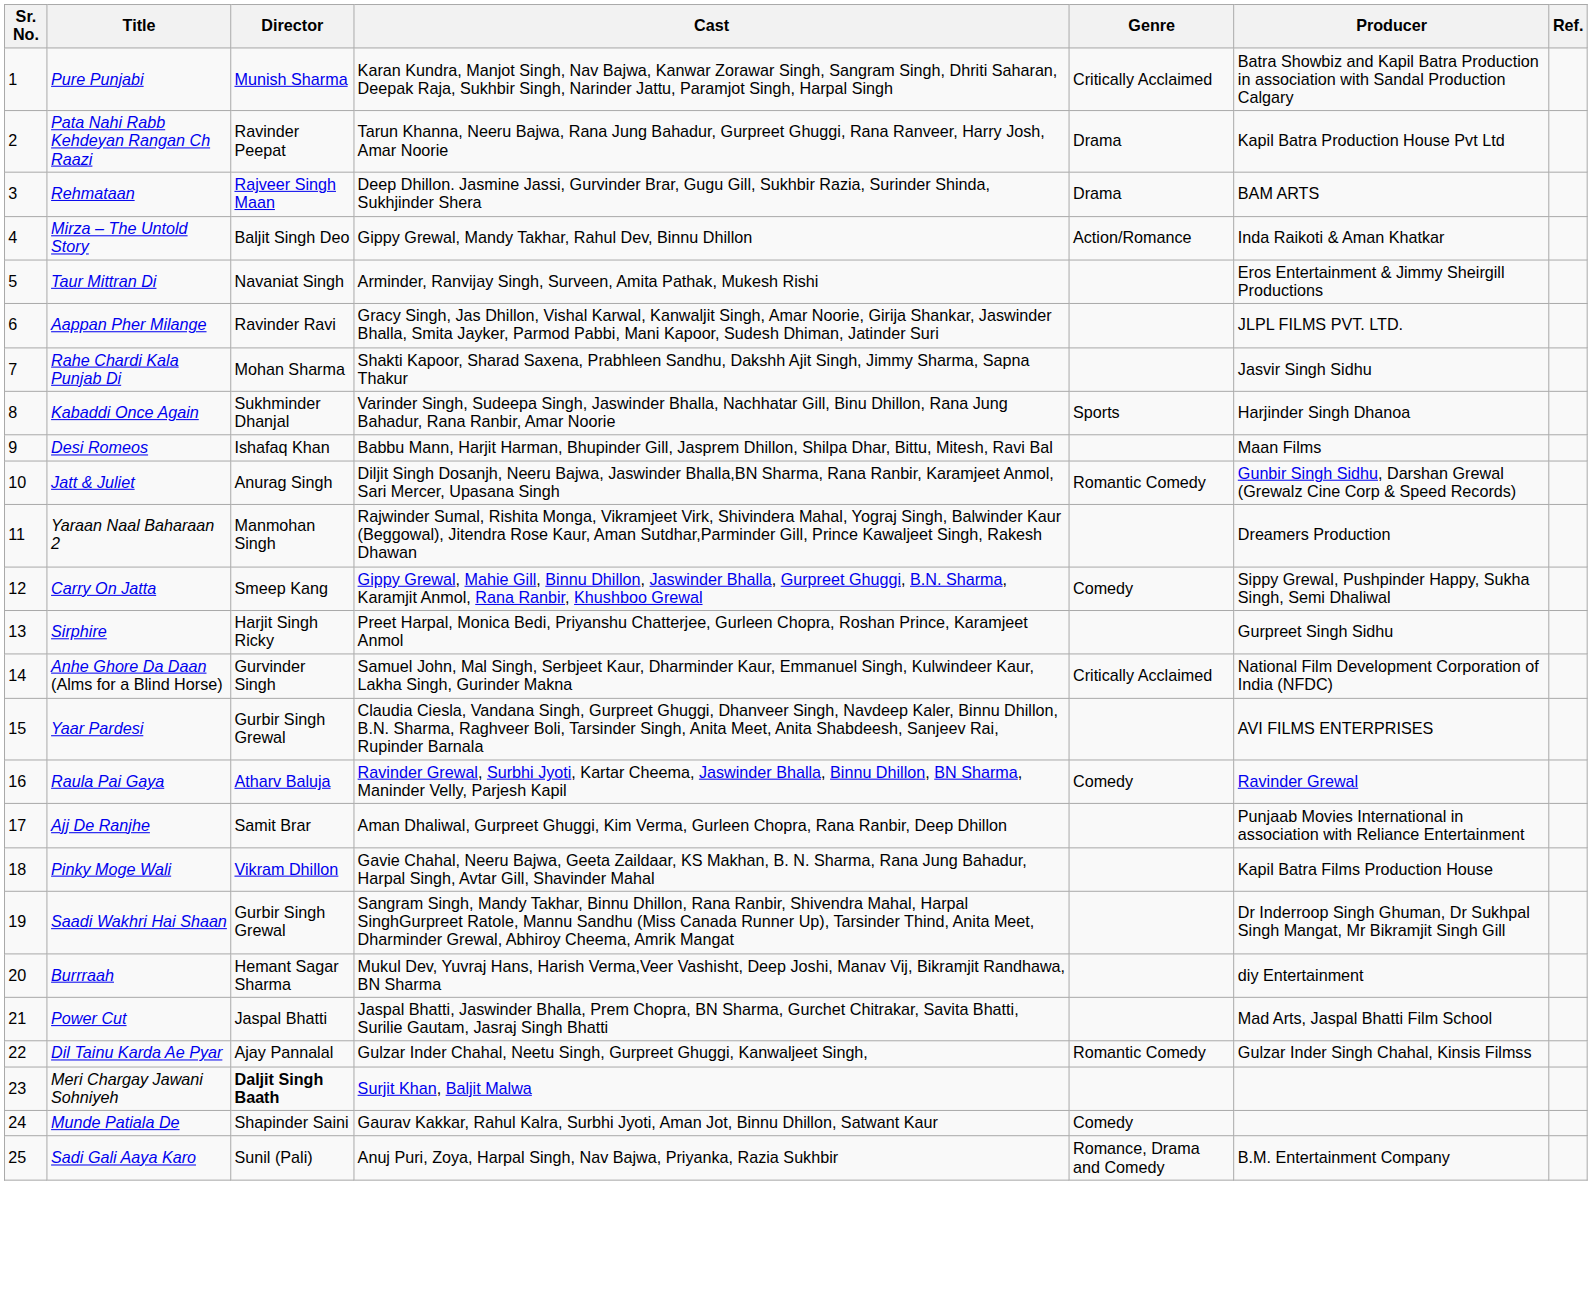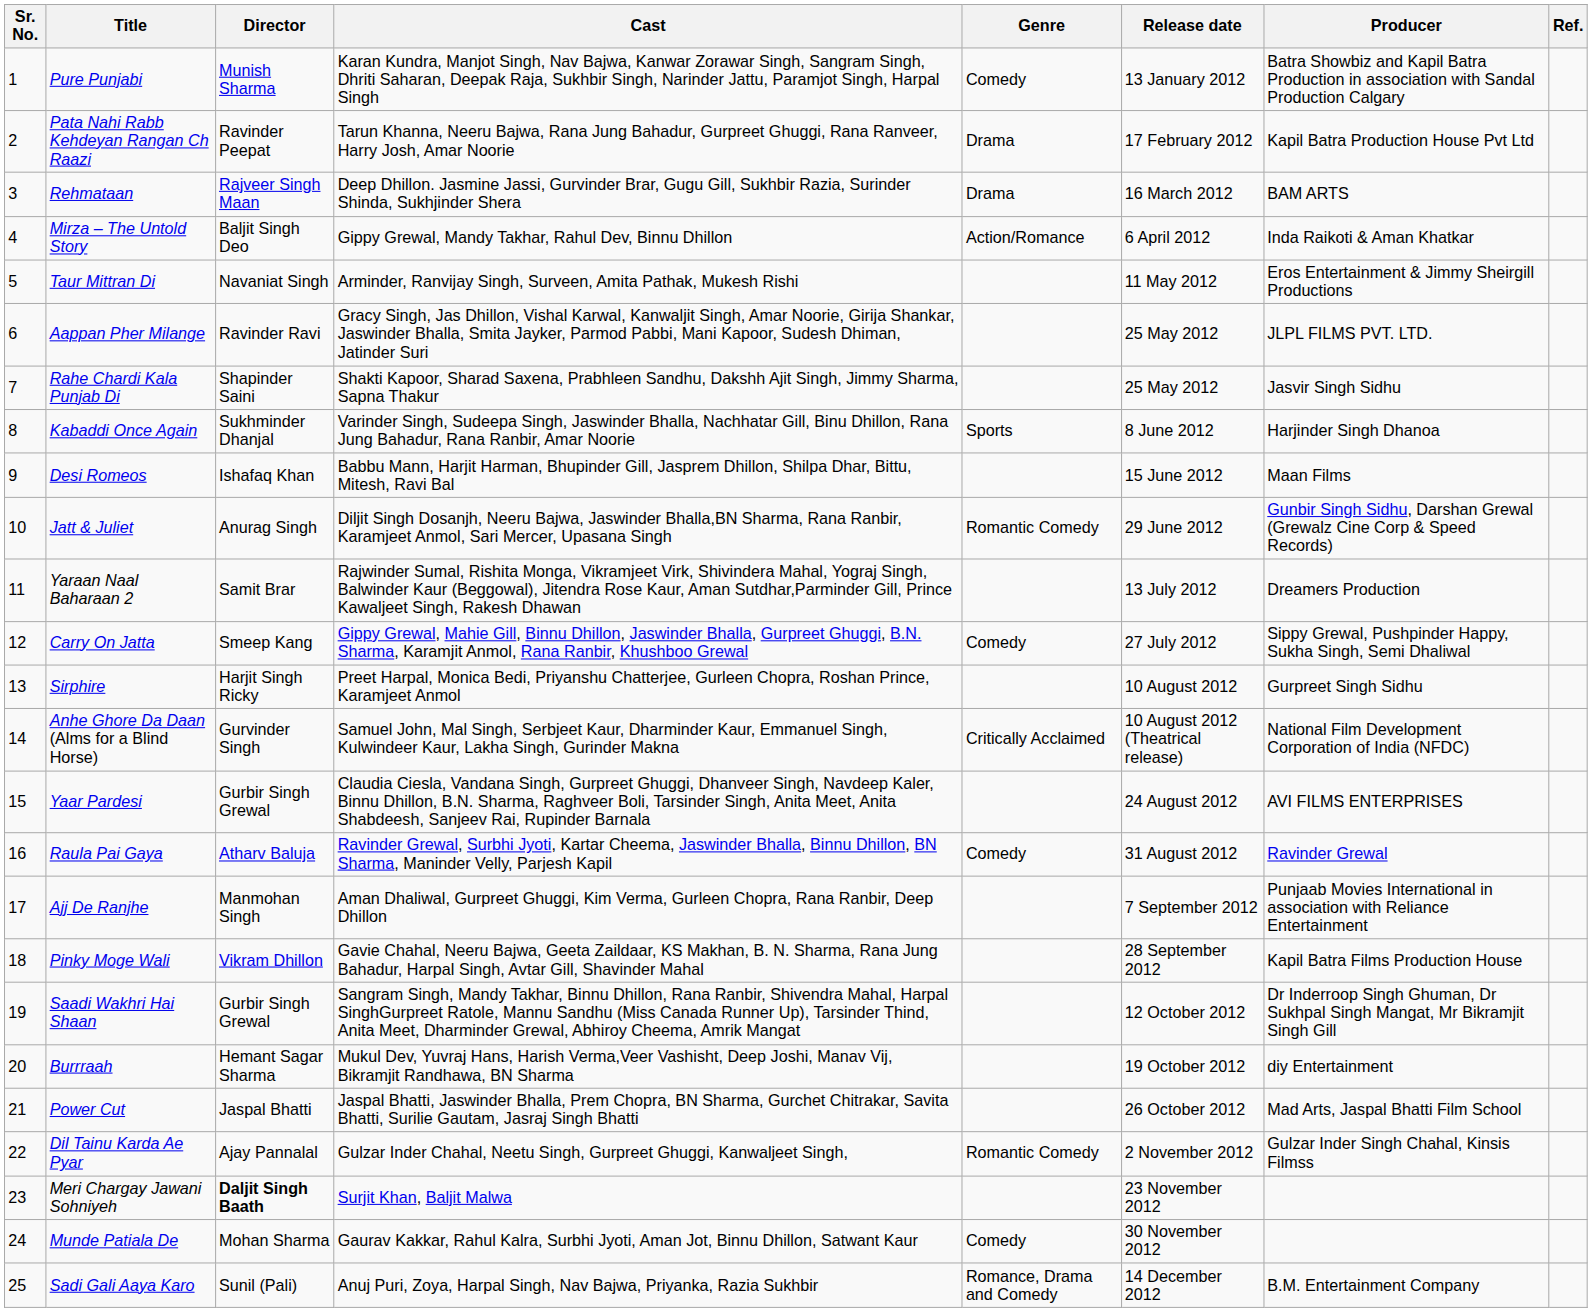 <table class="wikitable">
 <tr>
 <th>Sr. No.</th>
 <th>Title</th>
 <th>Director</th>
 <th>Cast</th>
 <th>Genre</th>
+<th>Release date</th>
 <th>Producer</th>
 <th>Ref.</th>
 </tr>
 <tr>
 <td>1</td>
 <td><em><a href='#'>Pure Punjabi</a></em></td>
 <td><a href='#'>Munish Sharma</a></td>
 <td>Karan Kundra, Manjot Singh, Nav Bajwa, Kanwar Zorawar Singh, Sangram Singh, Dhriti Saharan, Deepak Raja, Sukhbir Singh, Narinder Jattu, Paramjot Singh, Harpal Singh</td>
-<td>Critically Acclaimed</td>
+<td>Comedy</td>
+<td>13 January 2012</td>
 <td>Batra Showbiz and Kapil Batra Production in association with Sandal Production Calgary</td>
 <td></td>
 </tr>
 <tr>
 <td>2</td>
 <td><em><a href='#'>Pata Nahi Rabb Kehdeyan Rangan Ch Raazi</a></em></td>
 <td>Ravinder Peepat</td>
 <td>Tarun Khanna, Neeru Bajwa, Rana Jung Bahadur, Gurpreet Ghuggi, Rana Ranveer, Harry Josh, Amar Noorie</td>
 <td>Drama</td>
+<td>17 February 2012</td>
 <td>Kapil Batra Production House Pvt Ltd</td>
 <td></td>
 </tr>
 <tr>
 <td>3</td>
 <td><em><a href='#'>Rehmataan</a></em></td>
 <td><a href='#'>Rajveer Singh Maan</a></td>
 <td>Deep Dhillon. Jasmine Jassi, Gurvinder Brar, Gugu Gill, Sukhbir Razia, Surinder Shinda, Sukhjinder Shera</td>
 <td>Drama</td>
+<td>16 March 2012</td>
 <td>BAM ARTS</td>
 <td></td>
 </tr>
 <tr>
 <td>4</td>
 <td><em><a href='#'>Mirza – The Untold Story</a></em></td>
 <td>Baljit Singh Deo</td>
 <td>Gippy Grewal, Mandy Takhar, Rahul Dev, Binnu Dhillon</td>
 <td>Action/Romance</td>
+<td>6 April 2012</td>
 <td>Inda Raikoti & Aman Khatkar</td>
 <td></td>
 </tr>
 <tr>
 <td>5</td>
 <td><em><a href='#'>Taur Mittran Di</a></em></td>
 <td>Navaniat Singh</td>
 <td>Arminder, Ranvijay Singh, Surveen, Amita Pathak, Mukesh Rishi</td>
 <td></td>
+<td>11 May 2012</td>
 <td>Eros Entertainment & Jimmy Sheirgill Productions</td>
 <td></td>
 </tr>
 <tr>
 <td>6</td>
 <td><em><a href='#'>Aappan Pher Milange</a></em></td>
 <td>Ravinder Ravi</td>
 <td>Gracy Singh, Jas Dhillon, Vishal Karwal, Kanwaljit Singh, Amar Noorie, Girija Shankar, Jaswinder Bhalla, Smita Jayker, Parmod Pabbi, Mani Kapoor, Sudesh Dhiman, Jatinder Suri</td>
 <td></td>
+<td>25 May 2012</td>
 <td>JLPL FILMS PVT. LTD.</td>
 <td></td>
 </tr>
 <tr>
 <td>7</td>
 <td><em><a href='#'>Rahe Chardi Kala Punjab Di</a></em></td>
-<td>Mohan Sharma</td>
+<td>Shapinder Saini</td>
 <td>Shakti Kapoor, Sharad Saxena, Prabhleen Sandhu, Dakshh Ajit Singh, Jimmy Sharma, Sapna Thakur</td>
 <td></td>
+<td>25 May 2012</td>
 <td>Jasvir Singh Sidhu</td>
 <td></td>
 </tr>
 <tr>
 <td>8</td>
 <td><em><a href='#'>Kabaddi Once Again</a></em></td>
 <td>Sukhminder Dhanjal</td>
 <td>Varinder Singh, Sudeepa Singh, Jaswinder Bhalla, Nachhatar Gill, Binu Dhillon, Rana Jung Bahadur, Rana Ranbir, Amar Noorie</td>
 <td>Sports</td>
+<td>8 June 2012</td>
 <td>Harjinder Singh Dhanoa</td>
 <td></td>
 </tr>
 <tr>
 <td>9</td>
 <td><em><a href='#'>Desi Romeos</a></em></td>
 <td>Ishafaq Khan</td>
 <td>Babbu Mann, Harjit Harman, Bhupinder Gill, Jasprem Dhillon, Shilpa Dhar, Bittu, Mitesh, Ravi Bal</td>
 <td></td>
+<td>15 June 2012</td>
 <td>Maan Films</td>
 <td></td>
 </tr>
 <tr>
 <td>10</td>
 <td><em><a href='#'>Jatt & Juliet</a></em></td>
 <td>Anurag Singh</td>
 <td>Diljit Singh Dosanjh, Neeru Bajwa, Jaswinder Bhalla,BN Sharma, Rana Ranbir, Karamjeet Anmol, Sari Mercer, Upasana Singh</td>
 <td>Romantic Comedy</td>
+<td>29 June 2012</td>
 <td><a href='#'>Gunbir Singh Sidhu</a>, Darshan Grewal (Grewalz Cine Corp & Speed Records)</td>
 <td></td>
 </tr>
 <tr>
 <td>11</td>
 <td><em>Yaraan Naal Baharaan 2</em></td>
-<td>Manmohan Singh</td>
+<td>Samit Brar</td>
 <td>Rajwinder Sumal, Rishita Monga, Vikramjeet Virk, Shivindera Mahal, Yograj Singh, Balwinder Kaur (Beggowal), Jitendra Rose Kaur, Aman Sutdhar,Parminder Gill, Prince Kawaljeet Singh, Rakesh Dhawan</td>
 <td></td>
+<td>13 July 2012</td>
 <td>Dreamers Production</td>
 <td></td>
 </tr>
 <tr>
 <td>12</td>
 <td><em><a href='#'>Carry On Jatta</a></em></td>
 <td>Smeep Kang</td>
 <td><a href='#'>Gippy Grewal</a>, <a href='#'>Mahie Gill</a>, <a href='#'>Binnu Dhillon</a>, <a href='#'>Jaswinder Bhalla</a>, <a href='#'>Gurpreet Ghuggi</a>, <a href='#'>B.N. Sharma</a>, Karamjit Anmol, <a href='#'>Rana Ranbir</a>, <a href='#'>Khushboo Grewal</a></td>
 <td>Comedy</td>
+<td>27 July 2012</td>
 <td>Sippy Grewal, Pushpinder Happy, Sukha Singh, Semi Dhaliwal</td>
 <td></td>
 </tr>
 <tr>
 <td>13</td>
 <td><em><a href='#'>Sirphire</a></em></td>
 <td>Harjit Singh Ricky</td>
 <td>Preet Harpal, Monica Bedi, Priyanshu Chatterjee, Gurleen Chopra, Roshan Prince, Karamjeet Anmol</td>
 <td></td>
+<td>10 August 2012</td>
 <td>Gurpreet Singh Sidhu</td>
 <td></td>
 </tr>
 <tr>
 <td>14</td>
 <td><em><a href='#'>Anhe Ghore Da Daan</a></em> (Alms for a Blind Horse)</td>
 <td>Gurvinder Singh</td>
 <td>Samuel John, Mal Singh, Serbjeet Kaur, Dharminder Kaur, Emmanuel Singh, Kulwindeer Kaur, Lakha Singh, Gurinder Makna</td>
 <td>Critically Acclaimed</td>
+<td>10 August 2012 (Theatrical release)</td>
 <td>National Film Development Corporation of India (NFDC)</td>
 <td></td>
 </tr>
 <tr>
 <td>15</td>
 <td><em><a href='#'>Yaar Pardesi</a></em></td>
 <td>Gurbir Singh Grewal</td>
 <td>Claudia Ciesla, Vandana Singh, Gurpreet Ghuggi, Dhanveer Singh, Navdeep Kaler, Binnu Dhillon, B.N. Sharma, Raghveer Boli, Tarsinder Singh, Anita Meet, Anita Shabdeesh, Sanjeev Rai, Rupinder Barnala</td>
 <td></td>
+<td>24 August 2012</td>
 <td>AVI FILMS ENTERPRISES</td>
 <td></td>
 </tr>
 <tr>
 <td>16</td>
 <td><em><a href='#'>Raula Pai Gaya</a></em></td>
 <td><a href='#'>Atharv Baluja</a></td>
 <td><a href='#'>Ravinder Grewal</a>, <a href='#'>Surbhi Jyoti</a>, Kartar Cheema, <a href='#'>Jaswinder Bhalla</a>, <a href='#'>Binnu Dhillon</a>, <a href='#'>BN Sharma</a>, Maninder Velly, Parjesh Kapil</td>
 <td>Comedy</td>
+<td>31 August 2012</td>
 <td><a href='#'>Ravinder Grewal</a></td>
 <td></td>
 </tr>
 <tr>
 <td>17</td>
 <td><em><a href='#'>Ajj De Ranjhe</a></em></td>
-<td>Samit Brar</td>
+<td>Manmohan Singh</td>
 <td>Aman Dhaliwal, Gurpreet Ghuggi, Kim Verma, Gurleen Chopra, Rana Ranbir, Deep Dhillon</td>
 <td></td>
+<td>7 September 2012</td>
 <td>Punjaab Movies International in association with Reliance Entertainment</td>
 <td></td>
 </tr>
 <tr>
 <td>18</td>
 <td><em><a href='#'>Pinky Moge Wali</a></em></td>
 <td><a href='#'>Vikram Dhillon</a></td>
 <td>Gavie Chahal, Neeru Bajwa, Geeta Zaildaar, KS Makhan, B. N. Sharma, Rana Jung Bahadur, Harpal Singh, Avtar Gill, Shavinder Mahal</td>
 <td></td>
+<td>28 September 2012</td>
 <td>Kapil Batra Films Production House</td>
 <td></td>
 </tr>
 <tr>
 <td>19</td>
 <td><em><a href='#'>Saadi Wakhri Hai Shaan</a></em></td>
 <td>Gurbir Singh Grewal</td>
 <td>Sangram Singh, Mandy Takhar, Binnu Dhillon, Rana Ranbir, Shivendra Mahal, Harpal SinghGurpreet Ratole, Mannu Sandhu (Miss Canada Runner Up), Tarsinder Thind, Anita Meet, Dharminder Grewal, Abhiroy Cheema, Amrik Mangat</td>
 <td></td>
+<td>12 October 2012</td>
 <td>Dr Inderroop Singh Ghuman, Dr Sukhpal Singh Mangat, Mr Bikramjit Singh Gill</td>
 <td></td>
 </tr>
 <tr>
 <td>20</td>
 <td><em><a href='#'>Burrraah</a></em></td>
 <td>Hemant Sagar Sharma</td>
 <td>Mukul Dev, Yuvraj Hans, Harish Verma,Veer Vashisht, Deep Joshi, Manav Vij, Bikramjit Randhawa, BN Sharma</td>
 <td></td>
+<td>19 October 2012</td>
 <td>diy Entertainment</td>
 <td></td>
 </tr>
 <tr>
 <td>21</td>
 <td><em><a href='#'>Power Cut</a></em></td>
 <td>Jaspal Bhatti</td>
 <td>Jaspal Bhatti, Jaswinder Bhalla, Prem Chopra, BN Sharma, Gurchet Chitrakar, Savita Bhatti, Surilie Gautam, Jasraj Singh Bhatti</td>
 <td></td>
+<td>26 October 2012</td>
 <td>Mad Arts, Jaspal Bhatti Film School</td>
 <td></td>
 </tr>
 <tr>
 <td>22</td>
 <td><em><a href='#'>Dil Tainu Karda Ae Pyar</a></em></td>
 <td>Ajay Pannalal</td>
 <td>Gulzar Inder Chahal, Neetu Singh, Gurpreet Ghuggi, Kanwaljeet Singh,</td>
 <td>Romantic Comedy</td>
+<td>2 November 2012</td>
 <td>Gulzar Inder Singh Chahal, Kinsis Filmss</td>
 <td></td>
 </tr>
 <tr>
 <td>23</td>
 <td><em>Meri Chargay Jawani Sohniyeh</em></td>
 <td><strong>Daljit Singh Baath</strong></td>
 <td><a href='#'>Surjit Khan</a>, <a href='#'>Baljit Malwa</a></td>
 <td></td>
+<td>23 November 2012</td>
 <td></td>
 <td></td>
 </tr>
 <tr>
 <td>24</td>
 <td><em><a href='#'>Munde Patiala De</a></em></td>
-<td>Shapinder Saini</td>
+<td>Mohan Sharma</td>
 <td>Gaurav Kakkar, Rahul Kalra, Surbhi Jyoti, Aman Jot, Binnu Dhillon, Satwant Kaur</td>
 <td>Comedy</td>
+<td>30 November 2012</td>
 <td></td>
 <td></td>
 </tr>
 <tr>
 <td>25</td>
 <td><em><a href='#'>Sadi Gali Aaya Karo</a></em></td>
 <td>Sunil (Pali)</td>
 <td>Anuj Puri, Zoya, Harpal Singh, Nav Bajwa, Priyanka, Razia Sukhbir</td>
 <td>Romance, Drama and Comedy</td>
+<td>14 December 2012</td>
 <td>B.M. Entertainment Company</td>
 <td></td>
 </tr>
 </table>
